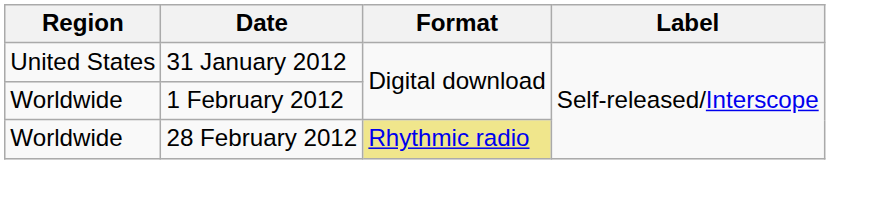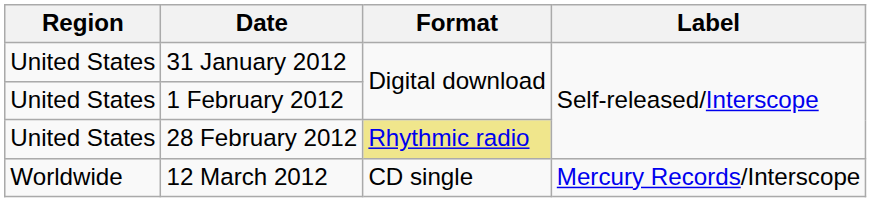 <table class=wikitable>
 <tr>
 <th>Region</th>
 <th>Date</th>
 <th>Format</th>
 <th>Label</th>
 </tr>
 <tr>
 <td>United States</td>
 <td>31 January 2012</td>
 <td rowspan="2">Digital download</td>
 <td rowspan="3">Self-released/<a href='#'>Interscope</a></td>
 </tr>
 <tr>
-<td>Worldwide</td>
+<td>United States</td>
 <td>1 February 2012</td>
 </tr>
 <tr>
-<td>Worldwide</td>
+<td>United States</td>
 <td>28 February 2012</td>
 <td style="background: khaki;"><a href='#'>Rhythmic radio</a></td>
 </tr>
+<tr>
+<td>Worldwide</td>
+<td>12 March 2012</td>
+<td>CD single</td>
+<td><a href='#'>Mercury Records</a>/Interscope</td>
+</tr>
 </table>
